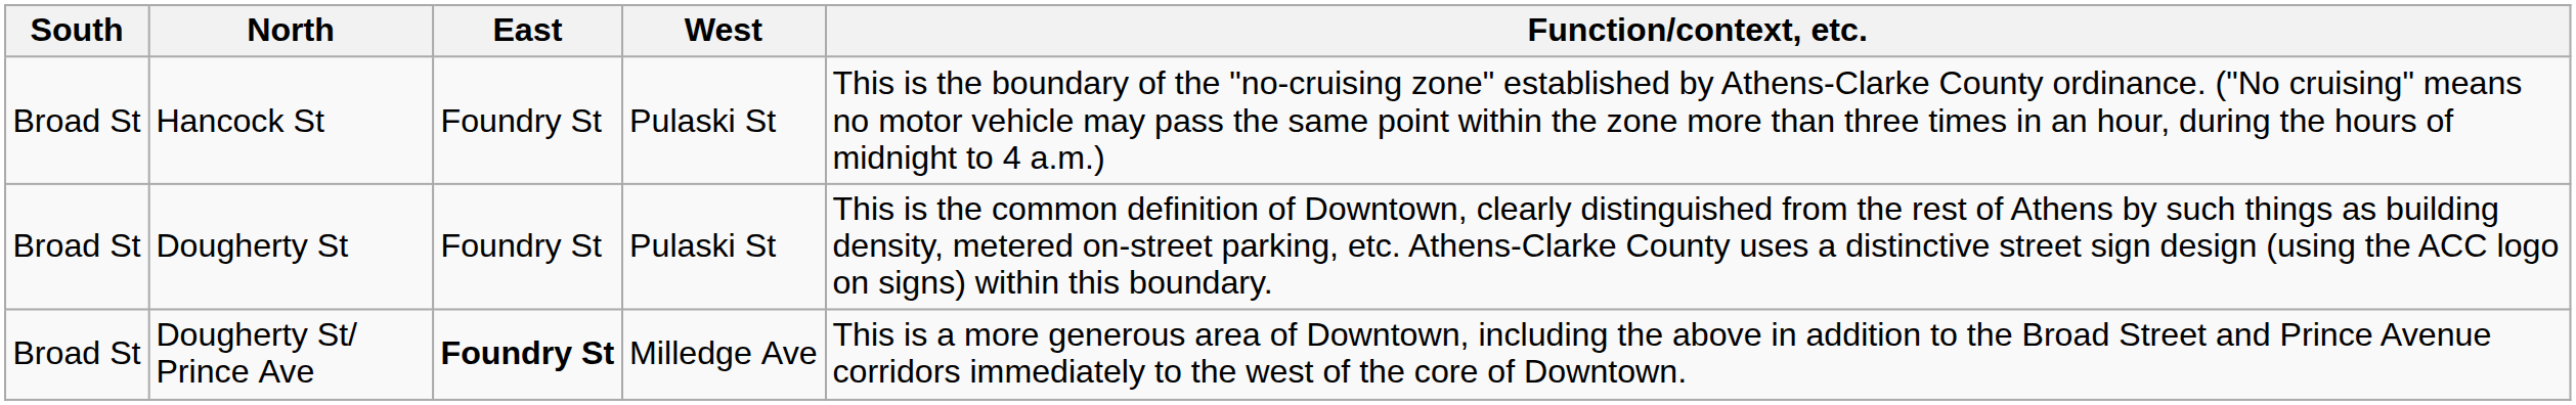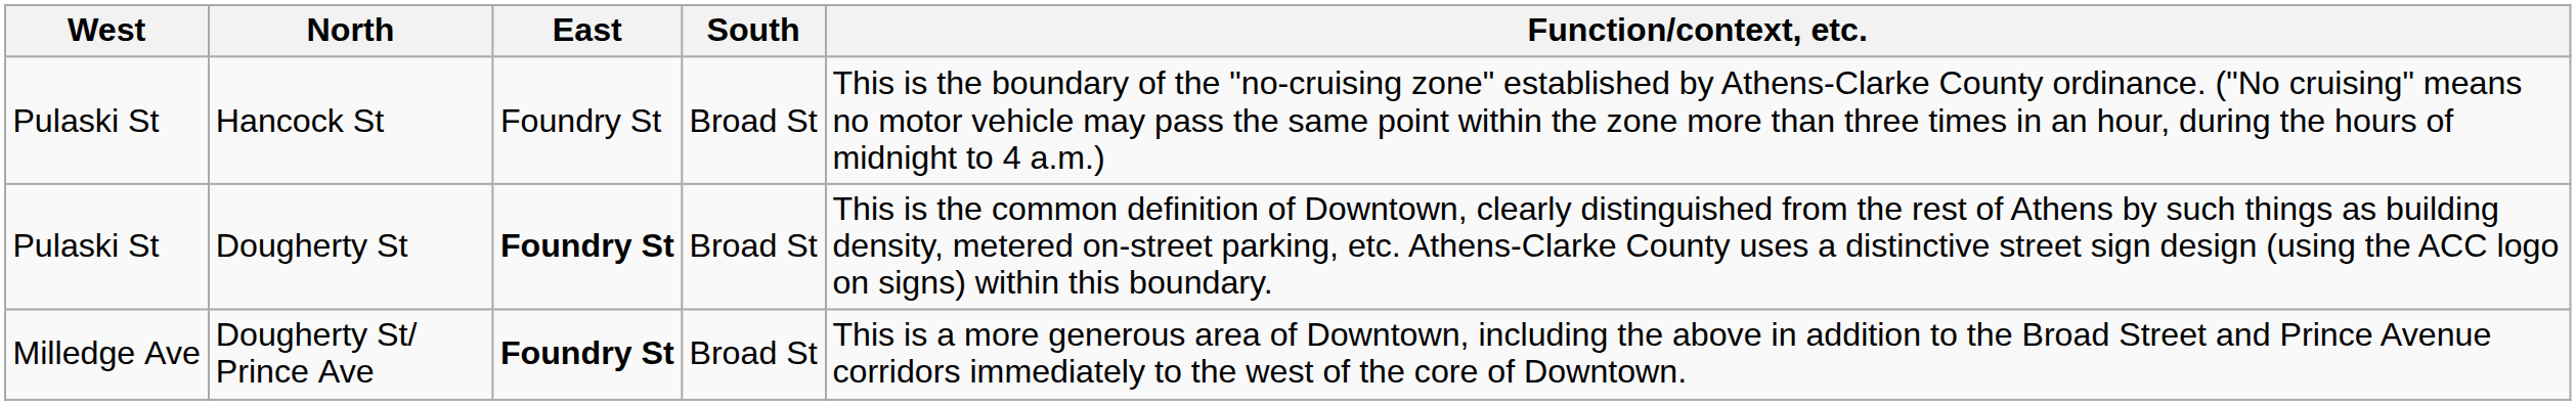 <table class="wikitable sortable">
 <tr>
-<th>South</th>
+<th>West</th>
 <th>North</th>
 <th>East</th>
-<th>West</th>
+<th>South</th>
 <th>Function/context, etc.</th>
 </tr>
 <tr>
-<td>Broad St</td>
+<td>Pulaski St</td>
 <td>Hancock St</td>
 <td>Foundry St</td>
-<td>Pulaski St</td>
+<td>Broad St</td>
 <td>This is the boundary of the "no-cruising zone" established by Athens-Clarke County ordinance. ("No cruising" means no motor vehicle may pass the same point within the zone more than three times in an hour, during the hours of midnight to 4 a.m.) </td>
 </tr>
 <tr>
+<td>Pulaski St</td>
+<td>Dougherty St</td>
+<td><strong>Foundry St</strong></td>
 <td>Broad St</td>
-<td>Dougherty St</td>
-<td>Foundry St</td>
-<td>Pulaski St</td>
 <td>This is the common definition of Downtown, clearly distinguished from the rest of Athens by such things as building density, metered on-street parking, etc. Athens-Clarke County uses a distinctive street sign design (using the ACC logo on signs) within this boundary.</td>
 </tr>
 <tr>
-<td>Broad St</td>
+<td>Milledge Ave</td>
 <td>Dougherty St/ Prince Ave</td>
 <td><strong>Foundry St</strong></td>
-<td>Milledge Ave</td>
+<td>Broad St</td>
 <td>This is a more generous area of Downtown, including the above in addition to the Broad Street and Prince Avenue corridors immediately to the west of the core of Downtown.</td>
 </tr>
 </table>
